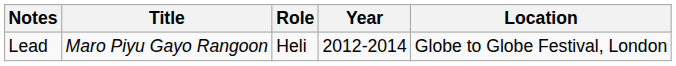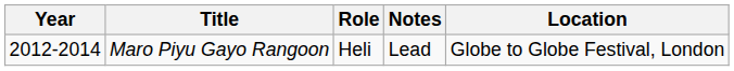 <table class="wikitable">
 <tr>
-<th>Notes</th>
+<th>Year</th>
 <th>Title</th>
 <th>Role</th>
-<th>Year</th>
+<th>Notes</th>
 <th>Location</th>
 </tr>
 <tr>
-<td>Lead</td>
+<td>2012-2014</td>
 <td><em>Maro Piyu Gayo Rangoon</em></td>
 <td>Heli</td>
-<td>2012-2014</td>
+<td>Lead</td>
 <td>Globe to Globe Festival, London</td>
 </tr>
 </table>
